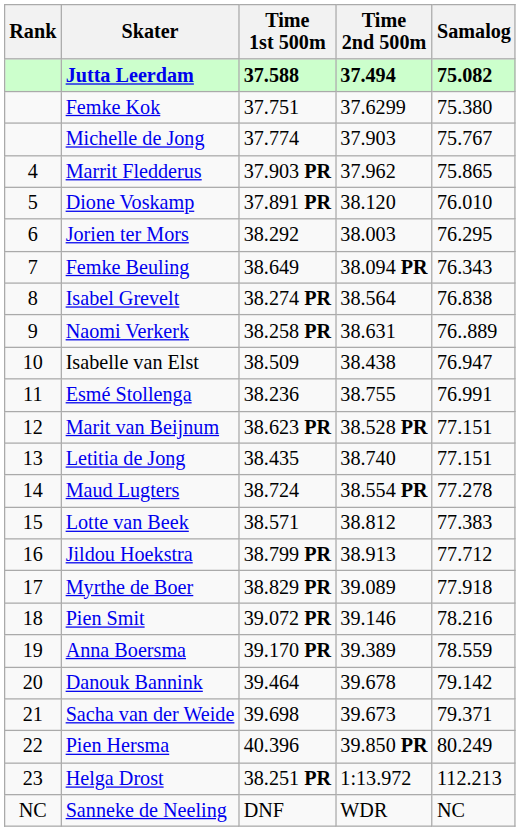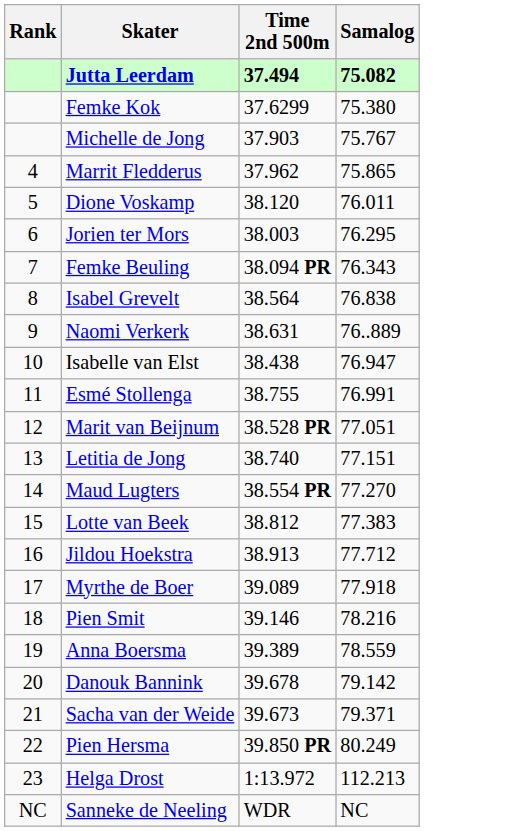 <table class="wikitable sortable" style="text-align:left">
 <tr>
 <th>Rank</th>
 <th>Skater</th>
-<th>Time <br> 1st 500m</th>
 <th>Time <br> 2nd 500m</th>
 <th>Samalog</th>
 </tr>
 <tr bgcolor=ccffcc>
 <td align="center"></td>
 <td><strong><a href='#'>Jutta Leerdam</a></strong></td>
-<td><strong>37.588</strong></td>
 <td><strong>37.494</strong></td>
 <td><strong>75.082</strong></td>
 </tr>
 <tr>
 <td align="center"></td>
 <td><a href='#'>Femke Kok</a></td>
-<td>37.751</td>
 <td>37.6299</td>
 <td>75.380</td>
 </tr>
 <tr>
 <td align="center"></td>
 <td><a href='#'>Michelle de Jong</a></td>
-<td>37.774</td>
 <td>37.903</td>
 <td>75.767</td>
 </tr>
 <tr>
 <td align="center">4</td>
 <td><a href='#'>Marrit Fledderus</a></td>
-<td>37.903 <strong>PR</strong></td>
 <td>37.962</td>
 <td>75.865</td>
 </tr>
 <tr>
 <td align="center">5</td>
 <td><a href='#'>Dione Voskamp</a></td>
-<td>37.891 <strong>PR</strong></td>
 <td>38.120</td>
-<td>76.010</td>
+<td>76.011</td>
 </tr>
 <tr>
 <td align="center">6</td>
 <td><a href='#'>Jorien ter Mors</a></td>
-<td>38.292</td>
 <td>38.003</td>
 <td>76.295</td>
 </tr>
 <tr>
 <td align="center">7</td>
 <td><a href='#'>Femke Beuling</a></td>
-<td>38.649</td>
 <td>38.094 <strong>PR</strong></td>
 <td>76.343</td>
 </tr>
 <tr>
 <td align="center">8</td>
 <td><a href='#'>Isabel Grevelt</a></td>
-<td>38.274 <strong>PR</strong></td>
 <td>38.564</td>
 <td>76.838</td>
 </tr>
 <tr>
 <td align="center">9</td>
 <td><a href='#'>Naomi Verkerk</a></td>
-<td>38.258 <strong>PR</strong></td>
 <td>38.631</td>
 <td>76..889</td>
 </tr>
 <tr>
 <td align="center">10</td>
 <td>Isabelle van Elst</td>
-<td>38.509</td>
 <td>38.438</td>
 <td>76.947</td>
 </tr>
 <tr>
 <td align="center">11</td>
 <td><a href='#'>Esmé Stollenga</a></td>
-<td>38.236</td>
 <td>38.755</td>
 <td>76.991</td>
 </tr>
 <tr>
 <td align="center">12</td>
 <td><a href='#'>Marit van Beijnum</a></td>
-<td>38.623 <strong>PR</strong></td>
 <td>38.528 <strong>PR</strong></td>
-<td>77.151</td>
+<td>77.051</td>
 </tr>
 <tr>
 <td align="center">13</td>
 <td><a href='#'>Letitia de Jong</a></td>
-<td>38.435</td>
 <td>38.740</td>
 <td>77.151</td>
 </tr>
 <tr>
 <td align="center">14</td>
 <td><a href='#'>Maud Lugters</a></td>
-<td>38.724</td>
 <td>38.554 <strong>PR</strong></td>
-<td>77.278</td>
+<td>77.270</td>
 </tr>
 <tr>
 <td align="center">15</td>
 <td><a href='#'>Lotte van Beek</a></td>
-<td>38.571</td>
 <td>38.812</td>
 <td>77.383</td>
 </tr>
 <tr>
 <td align="center">16</td>
 <td><a href='#'>Jildou Hoekstra</a></td>
-<td>38.799 <strong>PR</strong></td>
 <td>38.913</td>
 <td>77.712</td>
 </tr>
 <tr>
 <td align="center">17</td>
 <td><a href='#'>Myrthe de Boer</a></td>
-<td>38.829 <strong>PR</strong></td>
 <td>39.089</td>
 <td>77.918</td>
 </tr>
 <tr>
 <td align="center">18</td>
 <td><a href='#'>Pien Smit</a></td>
-<td>39.072 <strong>PR</strong></td>
 <td>39.146</td>
 <td>78.216</td>
 </tr>
 <tr>
 <td align="center">19</td>
 <td><a href='#'>Anna Boersma</a></td>
-<td>39.170 <strong>PR</strong></td>
 <td>39.389</td>
 <td>78.559</td>
 </tr>
 <tr>
 <td align="center">20</td>
 <td><a href='#'>Danouk Bannink</a></td>
-<td>39.464</td>
 <td>39.678</td>
 <td>79.142</td>
 </tr>
 <tr>
 <td align="center">21</td>
 <td><a href='#'>Sacha van der Weide</a></td>
-<td>39.698</td>
 <td>39.673</td>
 <td>79.371</td>
 </tr>
 <tr>
 <td align="center">22</td>
 <td><a href='#'>Pien Hersma</a></td>
-<td>40.396</td>
 <td>39.850 <strong>PR</strong></td>
 <td>80.249</td>
 </tr>
 <tr>
 <td align="center">23</td>
 <td><a href='#'>Helga Drost</a></td>
-<td>38.251 <strong>PR</strong></td>
 <td>1:13.972</td>
 <td>112.213</td>
 </tr>
 <tr>
 <td align="center">NC</td>
 <td><a href='#'>Sanneke de Neeling</a></td>
-<td>DNF</td>
 <td>WDR</td>
 <td>NC</td>
 </tr>
 </table>
